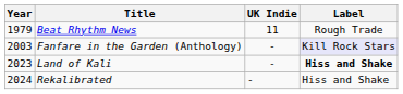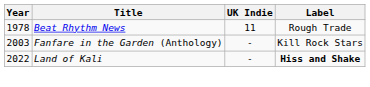 <table class="wikitable">
 <tr>
 <th style="text-align: center;">Year</th>
 <th style="text-align: center;">Title</th>
 <th style="text-align: center;">UK Indie<br></th>
 <th style="text-align: center;">Label</th>
 </tr>
 <tr>
-<td style="text-align: center;">1979</td>
+<td style="text-align: center;">1978</td>
 <td><em><a href='#'>Beat Rhythm News</a></em></td>
 <td style="text-align: center;">11</td>
 <td style="text-align: center;">Rough Trade</td>
 </tr>
 <tr>
 <td style="text-align: center;">2003</td>
 <td><em>Fanfare in the Garden</em> (Anthology)</td>
 <td style="text-align: center;">-</td>
-<td style="background: lavender; text-align: center;">Kill Rock Stars</td>
+<td style="text-align: center;">Kill Rock Stars</td>
 </tr>
 <tr>
-<td style="text-align: center;">2023</td>
+<td style="text-align: center;">2022</td>
 <td><em>Land of Kali</em></td>
 <td style="text-align: center;">-</td>
 <td style="text-align: center;"><strong>Hiss and Shake</strong></td>
 </tr>
-<tr>
-<td>2024</td>
-<td><em>Rekalibrated</em></td>
-<td>-</td>
-<td>Hiss and Shake</td>
-</tr>
 </table>
